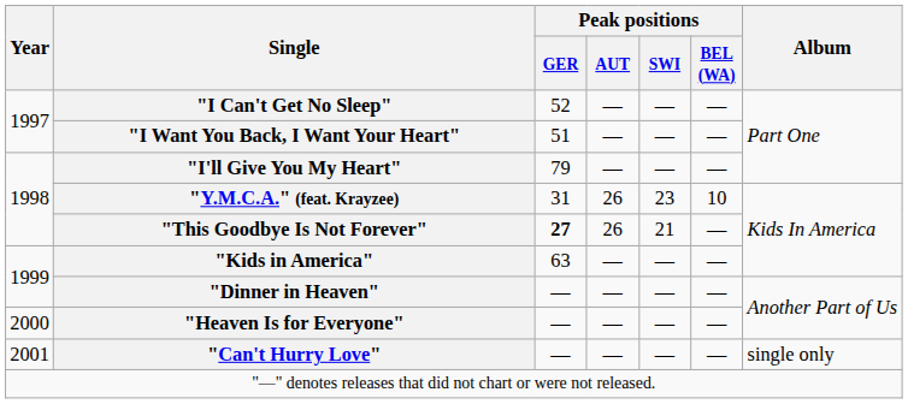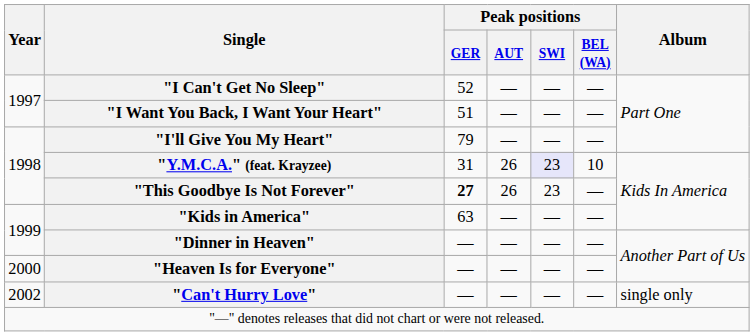 <table class="wikitable plainrowheaders" style="text-align:center;">
 <tr>
 <th rowspan="2">Year</th>
 <th rowspan="2" style="width:24em;">Single</th>
 <th colspan="4">Peak positions</th>
 <th rowspan="2">Album</th>
 </tr>
 <tr>
 <th width="35"><small><a href='#'>GER</a></small><br></th>
 <th width="35"><small><a href='#'>AUT</a></small><br></th>
 <th width="35"><small><a href='#'>SWI</a></small><br></th>
 <th width="35"><small><a href='#'>BEL<br>(WA)</a></small><br></th>
 </tr>
 <tr>
 <td rowspan="2">1997</td>
 <th scope="row">"I Can't Get No Sleep"</th>
 <td>52</td>
 <td>—</td>
 <td>—</td>
 <td>—</td>
 <td align="left" rowspan="3"><em>Part One</em></td>
 </tr>
 <tr>
 <th scope="row">"I Want You Back, I Want Your Heart"</th>
 <td>51</td>
 <td>—</td>
 <td>—</td>
 <td>—</td>
 </tr>
 <tr>
 <td rowspan="3">1998</td>
 <th scope="row">"I'll Give You My Heart"</th>
 <td>79</td>
 <td>—</td>
 <td>—</td>
 <td>—</td>
 </tr>
 <tr>
 <th scope="row">"<a href='#'>Y.M.C.A.</a>" <small>(feat. Krayzee)</small></th>
 <td>31</td>
 <td>26</td>
-<td>23</td>
+<td style="background: lavender;">23</td>
 <td>10</td>
 <td align="left" rowspan="3"><em>Kids In America</em></td>
 </tr>
 <tr>
 <th scope="row">"This Goodbye Is Not Forever"</th>
 <td><strong>27</strong></td>
 <td>26</td>
-<td>21</td>
+<td>23</td>
 <td>—</td>
 </tr>
 <tr>
 <td rowspan="2">1999</td>
 <th scope="row">"Kids in America"</th>
 <td>63</td>
 <td>—</td>
 <td>—</td>
 <td>—</td>
 </tr>
 <tr>
 <th scope="row">"Dinner in Heaven"</th>
 <td>—</td>
 <td>—</td>
 <td>—</td>
 <td>—</td>
 <td align="left" rowspan="2"><em>Another Part of Us</em></td>
 </tr>
 <tr>
 <td>2000</td>
 <th scope="row">"Heaven Is for Everyone"</th>
 <td>—</td>
 <td>—</td>
 <td>—</td>
 <td>—</td>
 </tr>
 <tr>
-<td>2001</td>
+<td>2002</td>
 <th scope="row">"<a href='#'>Can't Hurry Love</a>"</th>
 <td>—</td>
 <td>—</td>
 <td>—</td>
 <td>—</td>
 <td align="left">single only</td>
 </tr>
 <tr>
 <td align="center" colspan="12" style="font-size:85%">"—" denotes releases that did not chart or were not released.</td>
 </tr>
 </table>
